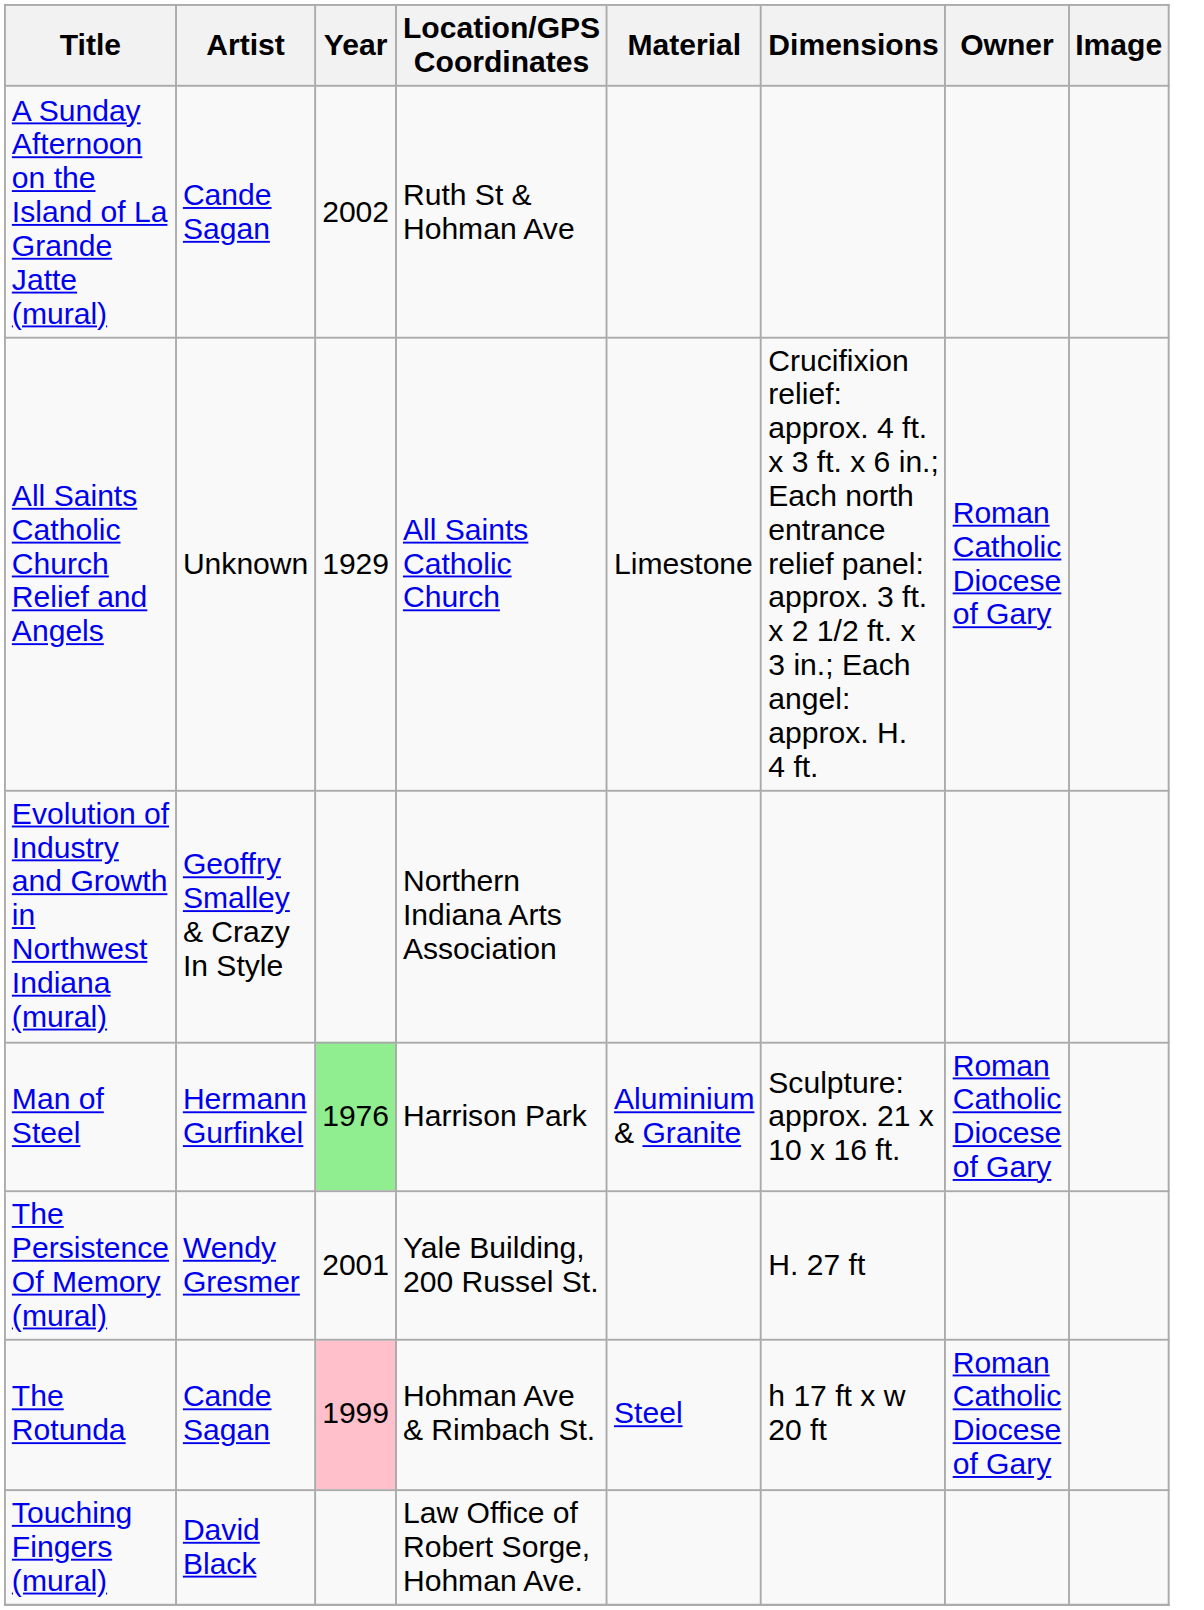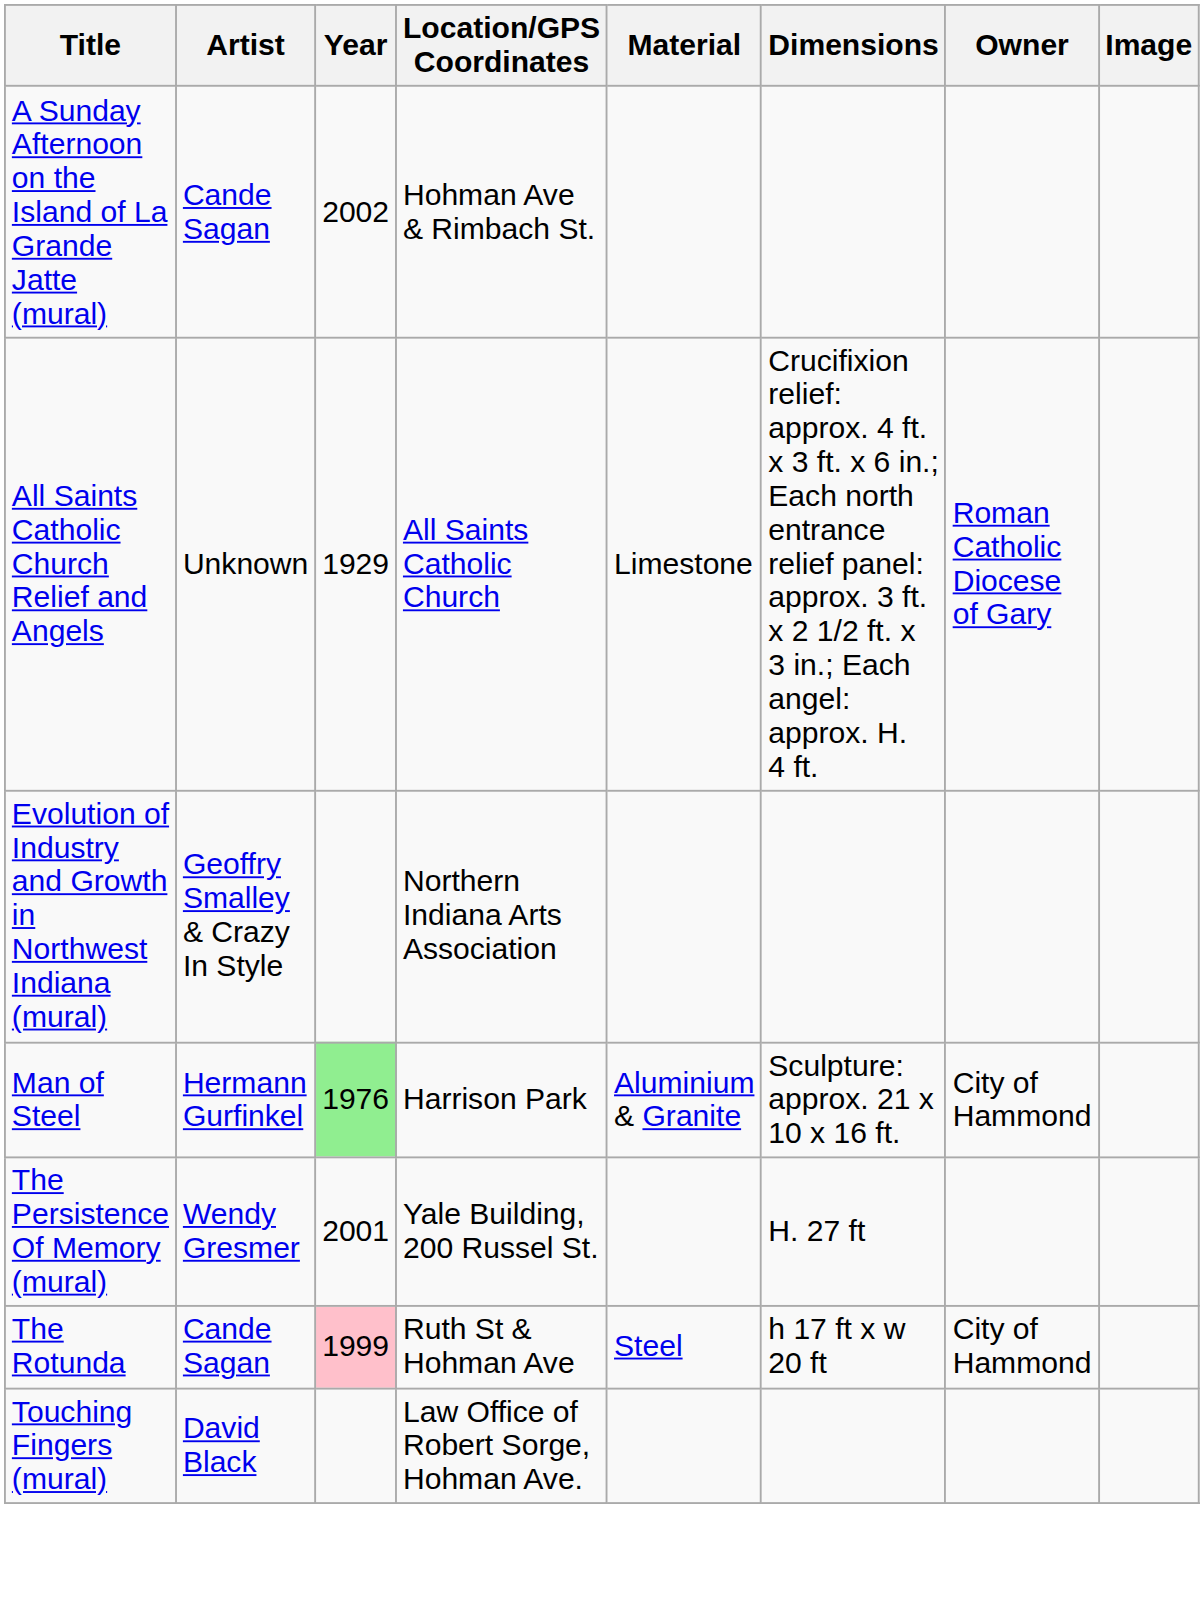 <table class="wikitable sortable">
 <tr>
 <th>Title</th>
 <th>Artist</th>
 <th>Year</th>
 <th>Location/GPS Coordinates</th>
 <th>Material</th>
 <th>Dimensions</th>
 <th>Owner</th>
 <th>Image</th>
 </tr>
 <tr>
 <td><a href='#'>A Sunday Afternoon on the Island of La Grande Jatte (mural)</a></td>
 <td><a href='#'>Cande Sagan</a></td>
 <td>2002</td>
-<td>Ruth St & Hohman Ave </td>
+<td>Hohman Ave & Rimbach St. </td>
 <td></td>
 <td></td>
 <td></td>
 <td></td>
 </tr>
 <tr>
 <td><a href='#'>All Saints Catholic Church Relief and Angels</a></td>
 <td>Unknown</td>
 <td>1929</td>
 <td><a href='#'>All Saints Catholic Church</a> </td>
 <td>Limestone</td>
 <td>Crucifixion relief: approx. 4 ft. x 3 ft. x 6 in.; Each north entrance relief panel: approx. 3 ft. x 2 1/2 ft. x 3 in.; Each angel: approx. H. 4 ft.</td>
 <td><a href='#'>Roman Catholic Diocese of Gary</a></td>
 <td></td>
 </tr>
 <tr>
 <td><a href='#'>Evolution of Industry and Growth in Northwest Indiana (mural)</a></td>
 <td><a href='#'>Geoffry Smalley</a> & Crazy In Style</td>
 <td></td>
 <td>Northern Indiana Arts Association</td>
 <td></td>
 <td></td>
 <td></td>
 <td></td>
 </tr>
 <tr>
 <td><a href='#'>Man of Steel</a></td>
 <td><a href='#'>Hermann Gurfinkel</a></td>
 <td style="background: lightgreen;">1976</td>
 <td>Harrison Park </td>
 <td><a href='#'>Aluminium</a> & <a href='#'>Granite</a></td>
 <td>Sculpture: approx. 21 x 10 x 16 ft.</td>
-<td><a href='#'>Roman Catholic Diocese of Gary</a></td>
+<td>City of Hammond</td>
 <td></td>
 </tr>
 <tr>
 <td><a href='#'>The Persistence Of Memory (mural)</a></td>
 <td><a href='#'>Wendy Gresmer</a></td>
 <td>2001</td>
 <td>Yale Building, 200 Russel St.</td>
 <td></td>
 <td>H. 27 ft</td>
 <td></td>
 <td></td>
 </tr>
 <tr>
 <td><a href='#'>The Rotunda</a></td>
 <td><a href='#'>Cande Sagan</a></td>
 <td style="background: pink;">1999</td>
-<td>Hohman Ave & Rimbach St. </td>
+<td>Ruth St & Hohman Ave </td>
 <td><a href='#'>Steel</a></td>
 <td>h 17 ft x w 20 ft</td>
-<td><a href='#'>Roman Catholic Diocese of Gary</a></td>
+<td>City of Hammond</td>
 <td></td>
 </tr>
 <tr>
 <td><a href='#'>Touching Fingers (mural)</a></td>
 <td><a href='#'>David Black</a></td>
 <td></td>
 <td>Law Office of Robert Sorge, Hohman Ave.</td>
 <td></td>
 <td></td>
 <td></td>
 <td></td>
 </tr>
 <tr>
 </tr>
 </table>
